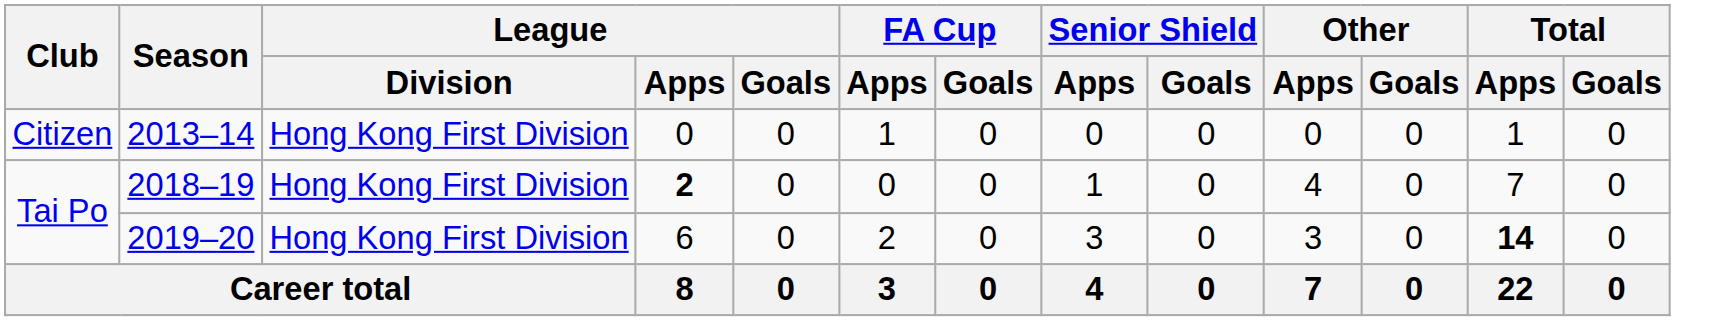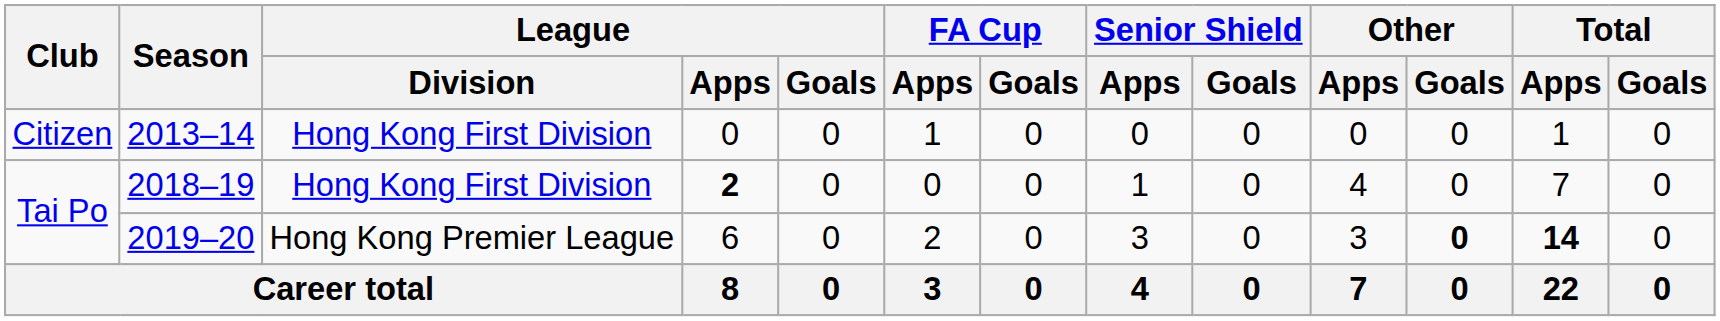 <table class=wikitable style="text-align: center">
 <tr>
 <th rowspan=2>Club</th>
 <th rowspan=2>Season</th>
 <th colspan=3>League</th>
 <th colspan=2><a href='#'>FA Cup</a></th>
 <th colspan=2><a href='#'>Senior Shield</a></th>
 <th colspan=2>Other</th>
 <th colspan=2>Total</th>
 </tr>
 <tr>
 <th>Division</th>
 <th>Apps</th>
 <th>Goals</th>
 <th>Apps</th>
 <th>Goals</th>
 <th>Apps</th>
 <th>Goals</th>
 <th>Apps</th>
 <th>Goals</th>
 <th>Apps</th>
 <th>Goals</th>
 </tr>
 <tr>
 <td rowspan=1><a href='#'>Citizen</a></td>
 <td><a href='#'>2013–14</a></td>
 <td><a href='#'>Hong Kong First Division</a></td>
 <td>0</td>
 <td>0</td>
 <td>1</td>
 <td>0</td>
 <td>0</td>
 <td>0</td>
 <td>0</td>
 <td>0</td>
 <td>1</td>
 <td>0</td>
 </tr>
 <tr>
 <td rowspan=2><a href='#'>Tai Po</a></td>
 <td><a href='#'>2018–19</a></td>
 <td><a href='#'>Hong Kong First Division</a></td>
 <td><strong>2</strong></td>
 <td>0</td>
 <td>0</td>
 <td>0</td>
 <td>1</td>
 <td>0</td>
 <td>4</td>
 <td>0</td>
 <td>7</td>
 <td>0</td>
 </tr>
 <tr>
 <td><a href='#'>2019–20</a></td>
-<td><a href='#'>Hong Kong First Division</a></td>
+<td>Hong Kong Premier League</td>
 <td>6</td>
 <td>0</td>
 <td>2</td>
 <td>0</td>
 <td>3</td>
 <td>0</td>
 <td>3</td>
-<td>0</td>
+<td><strong>0</strong></td>
 <td><strong>14</strong></td>
 <td>0</td>
 </tr>
 <tr>
 <th colspan=3>Career total</th>
 <th>8</th>
 <th>0</th>
 <th>3</th>
 <th>0</th>
 <th>4</th>
 <th>0</th>
 <th>7</th>
 <th>0</th>
 <th>22</th>
 <th>0</th>
 </tr>
 </table>
